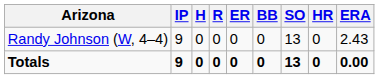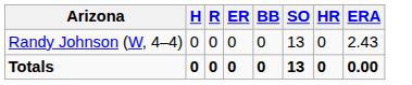 <table class="wikitable sortable" border="2">
 <tr>
 <th>Arizona</th>
-<th><a href='#'>IP</a></th>
 <th><a href='#'>H</a></th>
 <th><a href='#'>R</a></th>
 <th><a href='#'>ER</a></th>
 <th><a href='#'>BB</a></th>
 <th><a href='#'>SO</a></th>
 <th><a href='#'>HR</a></th>
 <th><a href='#'>ERA</a></th>
 </tr>
 <tr>
 <td><a href='#'>Randy Johnson</a> (<a href='#'>W</a>, 4–4)</td>
-<td>9</td>
 <td>0</td>
 <td>0</td>
 <td>0</td>
 <td>0</td>
 <td>13</td>
 <td>0</td>
 <td>2.43</td>
 </tr>
 <tr class="sortbottom">
 <td><strong>Totals</strong></td>
-<td><strong>9</strong></td>
 <td><strong>0</strong></td>
 <td><strong>0</strong></td>
 <td><strong>0</strong></td>
 <td><strong>0</strong></td>
 <td><strong>13</strong></td>
 <td><strong>0</strong></td>
 <td><strong>0.00</strong></td>
 </tr>
 </table>
